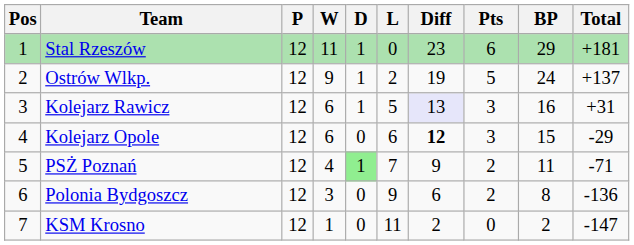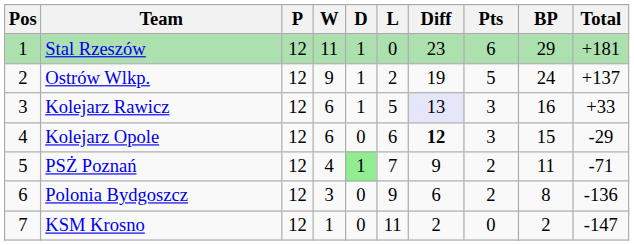 <table class="wikitable" style="font-size: 100%">
 <tr>
 <th width=20>Pos</th>
 <th width=200>Team</th>
 <th width=20>P</th>
 <th width=20>W</th>
 <th width=20>D</th>
 <th width=20>L</th>
 <th width=40>Diff</th>
 <th width=40>Pts</th>
 <th width=40>BP</th>
 <th width=40>Total</th>
 </tr>
 <tr align=center style="background:#ACE1AF;">
 <td>1</td>
 <td align="left"><a href='#'>Stal Rzeszów</a></td>
 <td>12</td>
 <td>11</td>
 <td>1</td>
 <td>0</td>
 <td>23</td>
 <td>6</td>
 <td>29</td>
 <td>+181</td>
 </tr>
 <tr align=center>
 <td>2</td>
 <td align="left"><a href='#'>Ostrów Wlkp.</a></td>
 <td>12</td>
 <td>9</td>
 <td>1</td>
 <td>2</td>
 <td>19</td>
 <td>5</td>
 <td>24</td>
 <td>+137</td>
 </tr>
 <tr align=center>
 <td>3</td>
 <td align="left"><a href='#'>Kolejarz Rawicz</a></td>
 <td>12</td>
 <td>6</td>
 <td>1</td>
 <td>5</td>
 <td style="background: lavender;">13</td>
 <td>3</td>
 <td>16</td>
-<td>+31</td>
+<td>+33</td>
 </tr>
 <tr align=center>
 <td>4</td>
 <td align="left"><a href='#'>Kolejarz Opole</a></td>
 <td>12</td>
 <td>6</td>
 <td>0</td>
 <td>6</td>
 <td><strong>12</strong></td>
 <td>3</td>
 <td>15</td>
 <td>-29</td>
 </tr>
 <tr align=center>
 <td>5</td>
 <td align="left"><a href='#'>PSŻ Poznań</a></td>
 <td>12</td>
 <td>4</td>
 <td style="background: lightgreen;">1</td>
 <td>7</td>
 <td>9</td>
 <td>2</td>
 <td>11</td>
 <td>-71</td>
 </tr>
 <tr align=center>
 <td>6</td>
 <td align="left"><a href='#'>Polonia Bydgoszcz</a></td>
 <td>12</td>
 <td>3</td>
 <td>0</td>
 <td>9</td>
 <td>6</td>
 <td>2</td>
 <td>8</td>
 <td>-136</td>
 </tr>
 <tr align=center>
 <td>7</td>
 <td align="left"><a href='#'>KSM Krosno</a></td>
 <td>12</td>
 <td>1</td>
 <td>0</td>
 <td>11</td>
 <td>2</td>
 <td>0</td>
 <td>2</td>
 <td>-147</td>
 </tr>
 </table>
